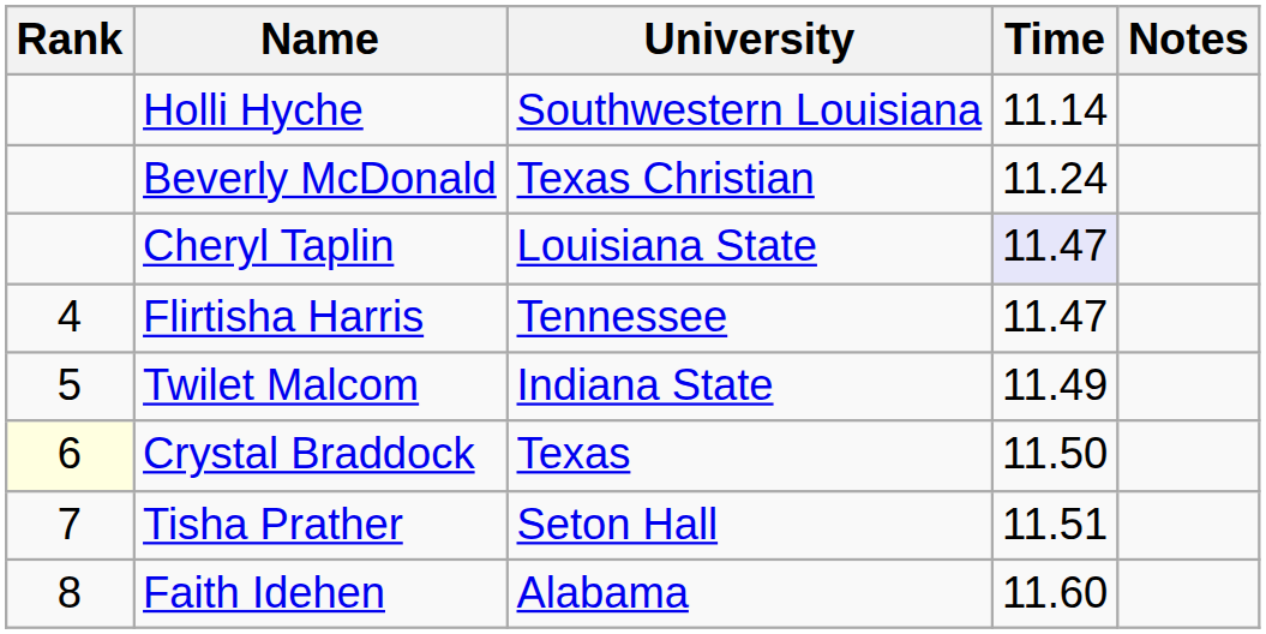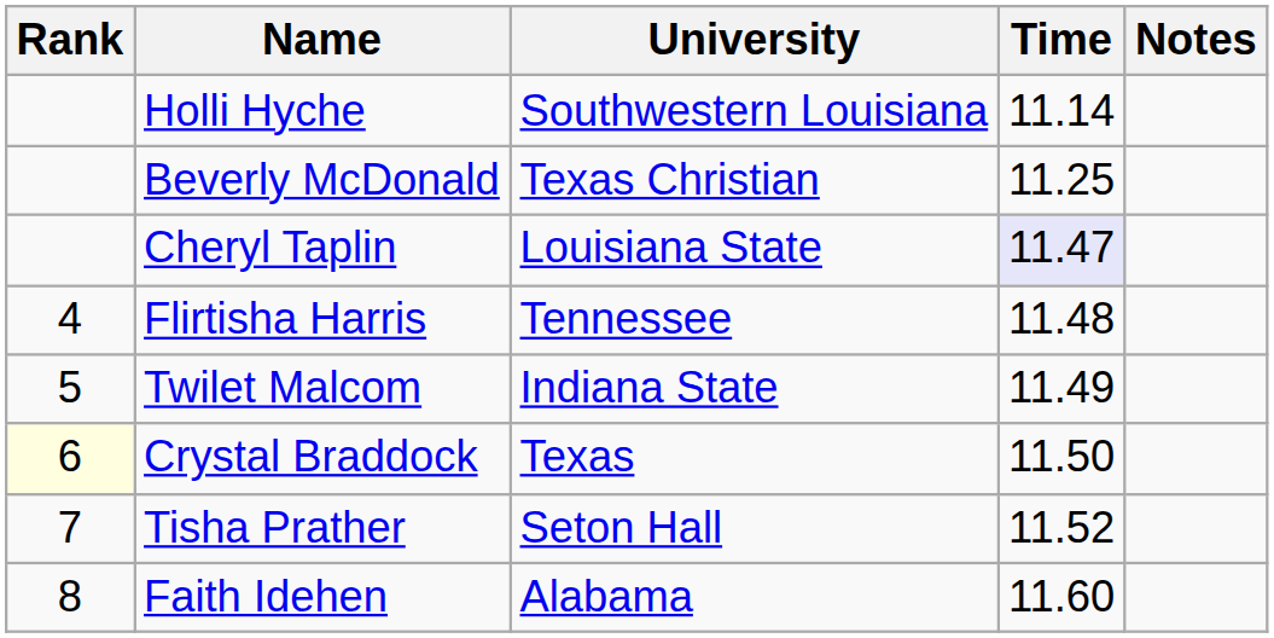 <table class="wikitable sortable" style="text-align:center">
 <tr>
 <th>Rank</th>
 <th>Name</th>
 <th>University</th>
 <th>Time</th>
 <th>Notes</th>
 </tr>
 <tr>
 <td></td>
 <td align=left><a href='#'>Holli Hyche</a></td>
 <td align="left"><a href='#'>Southwestern Louisiana</a></td>
 <td>11.14</td>
 <td></td>
 </tr>
 <tr>
 <td></td>
 <td align=left><a href='#'>Beverly McDonald</a> </td>
 <td align=left><a href='#'>Texas Christian</a></td>
-<td>11.24</td>
+<td>11.25</td>
 <td></td>
 </tr>
 <tr>
 <td></td>
 <td align=left><a href='#'>Cheryl Taplin</a></td>
 <td align=left><a href='#'>Louisiana State</a></td>
 <td style="background: lavender;">11.47</td>
 <td></td>
 </tr>
 <tr>
 <td>4</td>
 <td align=left><a href='#'>Flirtisha Harris</a></td>
 <td align="left"><a href='#'>Tennessee</a></td>
-<td>11.47</td>
+<td>11.48</td>
 <td></td>
 </tr>
 <tr>
 <td>5</td>
 <td align=left><a href='#'>Twilet Malcom</a> </td>
 <td align="left"><a href='#'>Indiana State</a></td>
 <td>11.49</td>
 <td></td>
 </tr>
 <tr>
 <td style="background: lightyellow;">6</td>
 <td align=left><a href='#'>Crystal Braddock</a></td>
 <td align="left"><a href='#'>Texas</a></td>
 <td>11.50</td>
 <td></td>
 </tr>
 <tr>
 <td>7</td>
 <td align=left><a href='#'>Tisha Prather</a></td>
 <td align=left><a href='#'>Seton Hall</a></td>
-<td>11.51</td>
+<td>11.52</td>
 <td></td>
 </tr>
 <tr>
 <td>8</td>
 <td align=left><a href='#'>Faith Idehen</a> </td>
 <td align=left><a href='#'>Alabama</a></td>
 <td>11.60</td>
 <td></td>
 </tr>
 </table>
